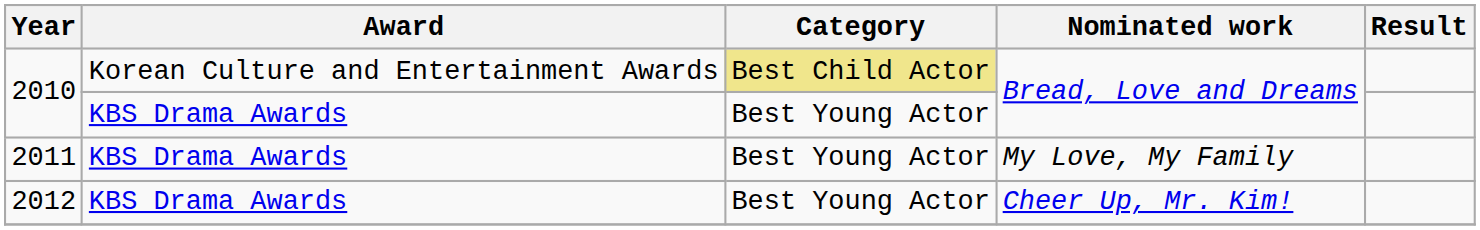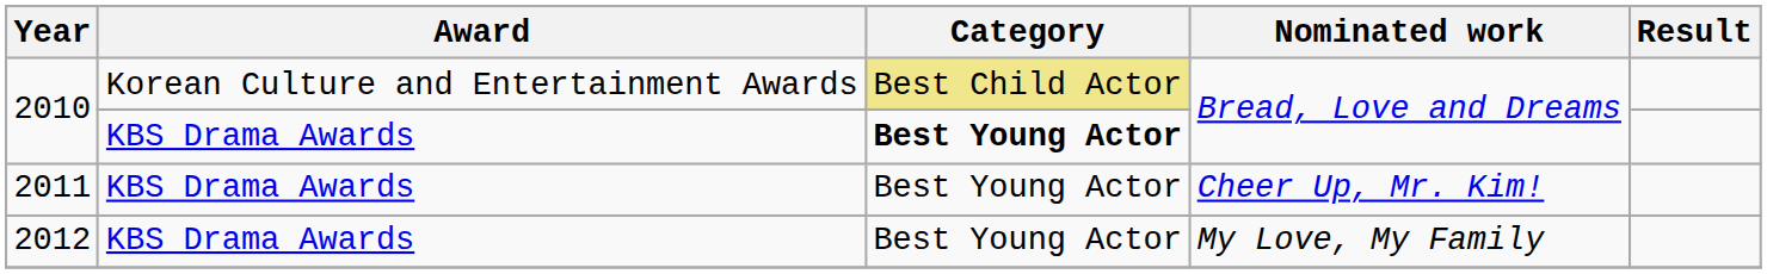 <table class="wikitable">
 <tr>
 <th>Year</th>
 <th>Award</th>
 <th>Category</th>
 <th>Nominated work</th>
 <th>Result</th>
 </tr>
 <tr>
 <td rowspan=2>2010</td>
 <td>Korean Culture and Entertainment Awards</td>
 <td style="background: khaki;">Best Child Actor</td>
 <td rowspan=2><em><a href='#'>Bread, Love and Dreams</a></em></td>
 <td></td>
 </tr>
 <tr>
 <td><a href='#'>KBS Drama Awards</a></td>
-<td>Best Young Actor</td>
+<td><strong>Best Young Actor</strong></td>
 <td></td>
 </tr>
 <tr>
 <td>2011</td>
 <td><a href='#'>KBS Drama Awards</a></td>
 <td>Best Young Actor</td>
-<td><em>My Love, My Family</em></td>
+<td><em><a href='#'>Cheer Up, Mr. Kim!</a></em></td>
 <td></td>
 </tr>
 <tr>
 <td>2012</td>
 <td><a href='#'>KBS Drama Awards</a></td>
 <td>Best Young Actor</td>
-<td><em><a href='#'>Cheer Up, Mr. Kim!</a></em></td>
+<td><em>My Love, My Family</em></td>
 <td></td>
 </tr>
 <tr>
 </tr>
 </table>
